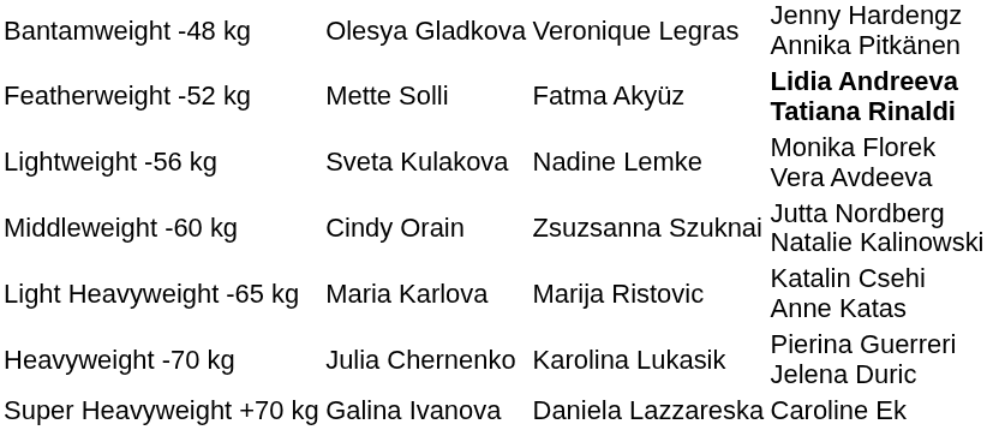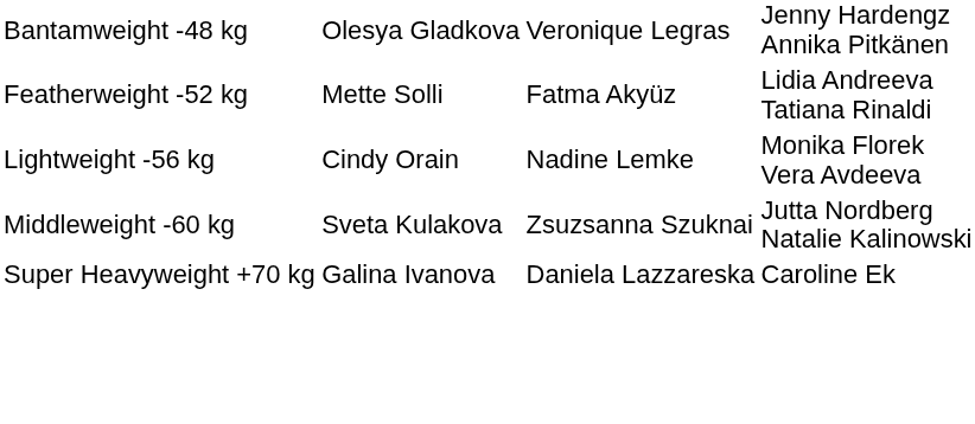 <table>
 <tr>
 <td>Bantamweight -48 kg<br></td>
 <td>Olesya Gladkova </td>
 <td>Veronique Legras </td>
 <td>Jenny Hardengz <br>Annika Pitkänen </td>
 </tr>
 <tr>
 <td>Featherweight -52 kg<br></td>
 <td>Mette Solli </td>
 <td>Fatma Akyüz </td>
-<td><strong>Lidia Andreeva <br>Tatiana Rinaldi </strong></td>
+<td>Lidia Andreeva <br>Tatiana Rinaldi </td>
 </tr>
 <tr>
 <td>Lightweight -56 kg<br></td>
-<td>Sveta Kulakova </td>
+<td>Cindy Orain </td>
 <td>Nadine Lemke </td>
 <td>Monika Florek <br>Vera Avdeeva </td>
 </tr>
 <tr>
 <td>Middleweight -60 kg<br></td>
-<td>Cindy Orain </td>
+<td>Sveta Kulakova </td>
 <td>Zsuzsanna Szuknai </td>
 <td>Jutta Nordberg <br>Natalie Kalinowski </td>
-</tr>
-<tr>
-<td>Light Heavyweight -65 kg<br></td>
-<td>Maria Karlova </td>
-<td>Marija Ristovic </td>
-<td>Katalin Csehi <br>Anne Katas </td>
-</tr>
-<tr>
-<td>Heavyweight -70 kg<br></td>
-<td>Julia Chernenko </td>
-<td>Karolina Lukasik </td>
-<td>Pierina Guerreri <br>Jelena Duric </td>
 </tr>
 <tr>
 <td>Super Heavyweight +70 kg<br></td>
 <td>Galina Ivanova </td>
 <td>Daniela Lazzareska </td>
 <td>Caroline Ek </td>
 </tr>
 <tr>
 </tr>
 </table>
